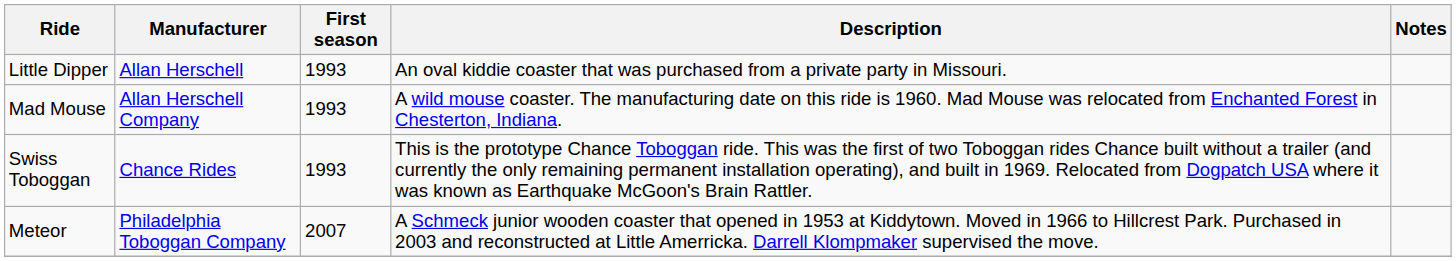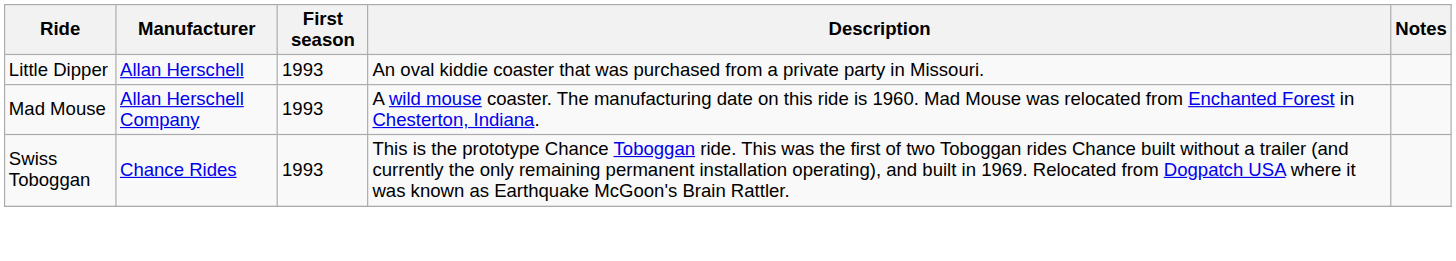 <table class="wikitable">
 <tr>
 <th>Ride</th>
 <th>Manufacturer</th>
 <th>First season</th>
 <th>Description</th>
 <th>Notes</th>
 </tr>
 <tr>
 <td>Little Dipper</td>
 <td><a href='#'>Allan Herschell</a></td>
 <td>1993</td>
 <td>An oval kiddie coaster that was purchased from a private party in Missouri.</td>
 <td></td>
 </tr>
 <tr>
 <td>Mad Mouse</td>
 <td><a href='#'>Allan Herschell Company</a></td>
 <td>1993</td>
 <td>A <a href='#'>wild mouse</a> coaster. The manufacturing date on this ride is 1960. Mad Mouse was relocated from <a href='#'>Enchanted Forest</a> in <a href='#'>Chesterton, Indiana</a>.</td>
 <td></td>
 </tr>
 <tr>
 <td>Swiss Toboggan</td>
 <td><a href='#'>Chance Rides</a></td>
 <td>1993</td>
 <td>This is the prototype Chance <a href='#'>Toboggan</a> ride. This was the first of two Toboggan rides Chance built without a trailer (and currently the only remaining permanent installation operating), and built in 1969. Relocated from <a href='#'>Dogpatch USA</a> where it was known as Earthquake McGoon's Brain Rattler.</td>
 <td></td>
 </tr>
 <tr>
-<td>Meteor</td>
-<td><a href='#'>Philadelphia Toboggan Company</a></td>
-<td>2007</td>
-<td>A <a href='#'>Schmeck</a> junior wooden coaster that opened in 1953 at Kiddytown. Moved in 1966 to Hillcrest Park. Purchased in 2003 and reconstructed at Little Amerricka. <a href='#'>Darrell Klompmaker</a> supervised the move.</td>
-<td></td>
-</tr>
-<tr>
 </tr>
 </table>
